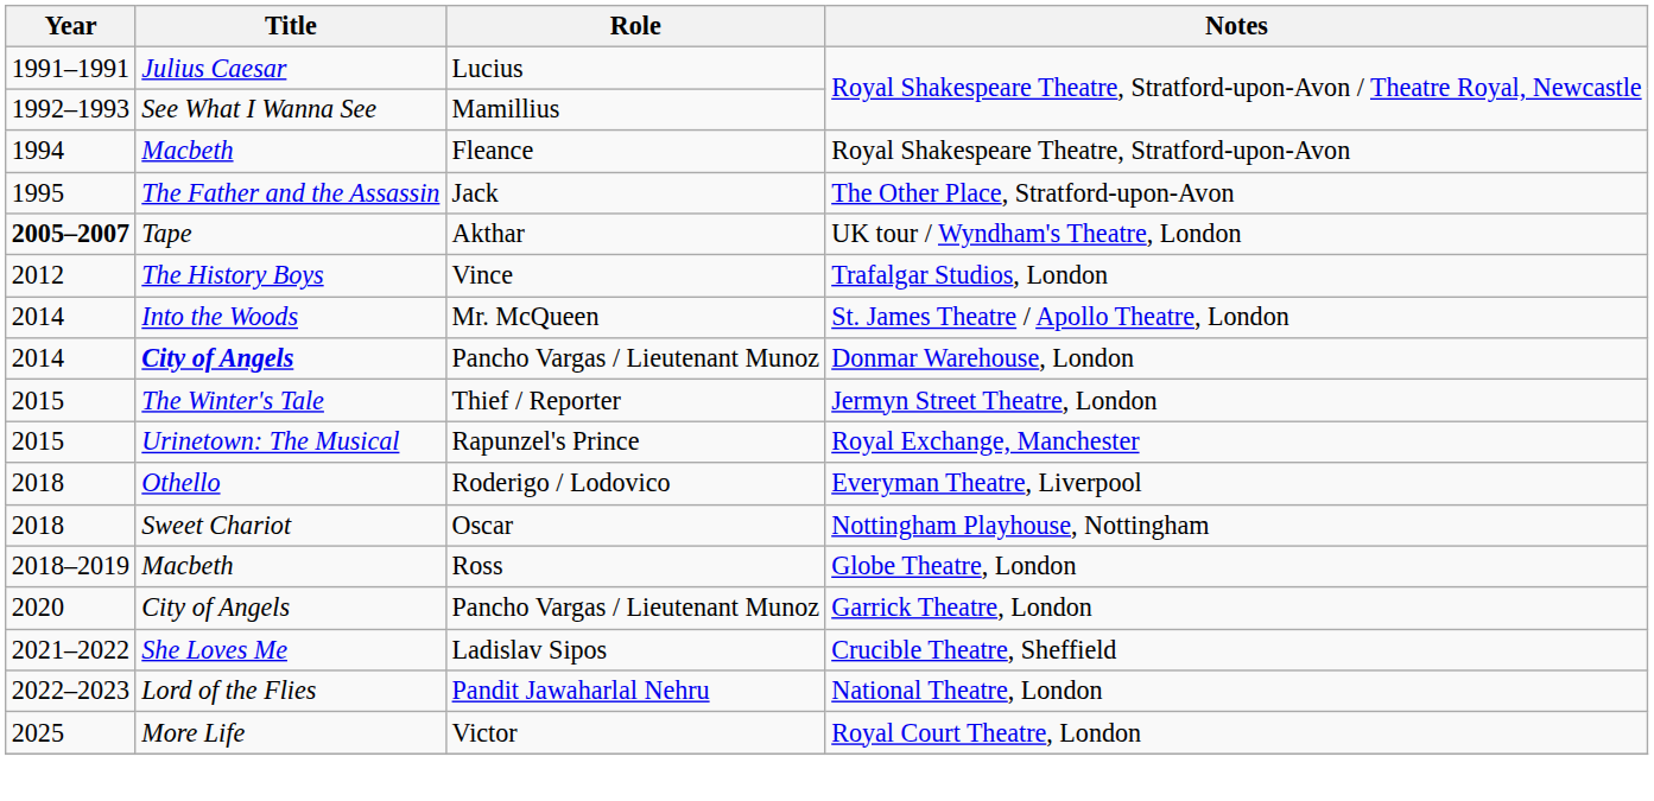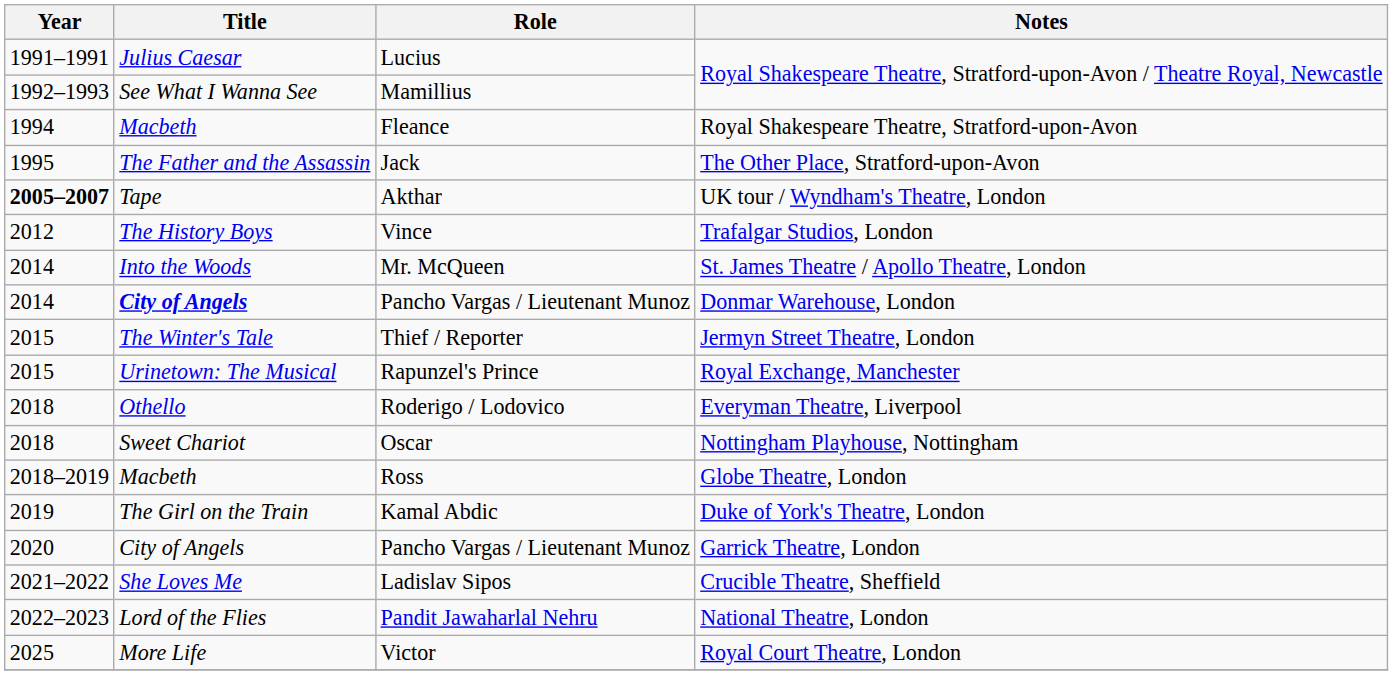 <table class="wikitable sortable">
 <tr>
 <th>Year</th>
 <th>Title</th>
 <th>Role</th>
 <th class="unsortable">Notes</th>
 </tr>
 <tr>
 <td>1991–1991</td>
 <td><em><a href='#'>Julius Caesar</a></em></td>
 <td>Lucius</td>
 <td rowspan="2"><a href='#'>Royal Shakespeare Theatre</a>, Stratford-upon-Avon / <a href='#'>Theatre Royal, Newcastle</a></td>
 </tr>
 <tr>
 <td>1992–1993</td>
 <td><em>See What I Wanna See</em></td>
 <td>Mamillius</td>
 </tr>
 <tr>
 <td>1994</td>
 <td><em><a href='#'>Macbeth</a></em></td>
 <td>Fleance</td>
 <td>Royal Shakespeare Theatre, Stratford-upon-Avon</td>
 </tr>
 <tr>
 <td>1995</td>
 <td><em><a href='#'>The Father and the Assassin</a></em></td>
 <td>Jack</td>
 <td><a href='#'>The Other Place</a>, Stratford-upon-Avon</td>
 </tr>
 <tr>
 <td><strong>2005–2007</strong></td>
 <td><em>Tape</em></td>
 <td>Akthar</td>
 <td>UK tour / <a href='#'>Wyndham's Theatre</a>, London</td>
 </tr>
 <tr>
 <td>2012</td>
 <td><em><a href='#'>The History Boys</a></em></td>
 <td>Vince</td>
 <td><a href='#'>Trafalgar Studios</a>, London</td>
 </tr>
 <tr>
 <td>2014</td>
 <td><em><a href='#'>Into the Woods</a></em></td>
 <td>Mr. McQueen</td>
 <td><a href='#'>St. James Theatre</a> / <a href='#'>Apollo Theatre</a>, London</td>
 </tr>
 <tr>
 <td>2014</td>
 <td><strong><em><a href='#'>City of Angels</a></em></strong></td>
 <td>Pancho Vargas / Lieutenant Munoz</td>
 <td><a href='#'>Donmar Warehouse</a>, London</td>
 </tr>
 <tr>
 <td>2015</td>
 <td><em><a href='#'>The Winter's Tale</a></em></td>
 <td>Thief / Reporter</td>
 <td><a href='#'>Jermyn Street Theatre</a>, London</td>
 </tr>
 <tr>
 <td>2015</td>
 <td><em><a href='#'>Urinetown: The Musical</a></em></td>
 <td>Rapunzel's Prince</td>
 <td><a href='#'>Royal Exchange, Manchester</a></td>
 </tr>
 <tr>
 <td>2018</td>
 <td><em><a href='#'>Othello</a></em></td>
 <td>Roderigo / Lodovico</td>
 <td><a href='#'>Everyman Theatre</a>, Liverpool</td>
 </tr>
 <tr>
 <td>2018</td>
 <td><em>Sweet Chariot</em></td>
 <td>Oscar</td>
 <td><a href='#'>Nottingham Playhouse</a>, Nottingham</td>
 </tr>
 <tr>
 <td>2018–2019</td>
 <td><em>Macbeth</em></td>
 <td>Ross</td>
 <td><a href='#'>Globe Theatre</a>, London</td>
 </tr>
 <tr>
+<td>2019</td>
+<td><em>The Girl on the Train</em></td>
+<td>Kamal Abdic</td>
+<td><a href='#'>Duke of York's Theatre</a>, London</td>
+</tr>
+<tr>
 <td>2020</td>
 <td><em>City of Angels</em></td>
 <td>Pancho Vargas / Lieutenant Munoz</td>
 <td><a href='#'>Garrick Theatre</a>, London</td>
 </tr>
 <tr>
 <td>2021–2022</td>
 <td><em><a href='#'>She Loves Me</a></em></td>
 <td>Ladislav Sipos</td>
 <td><a href='#'>Crucible Theatre</a>, Sheffield</td>
 </tr>
 <tr>
 <td>2022–2023</td>
 <td><em>Lord of the Flies</em></td>
 <td><a href='#'>Pandit Jawaharlal Nehru</a></td>
 <td><a href='#'>National Theatre</a>, London</td>
 </tr>
 <tr>
 <td>2025</td>
 <td><em>More Life</em></td>
 <td>Victor</td>
 <td><a href='#'>Royal Court Theatre</a>, London</td>
 </tr>
 <tr>
 </tr>
 </table>
